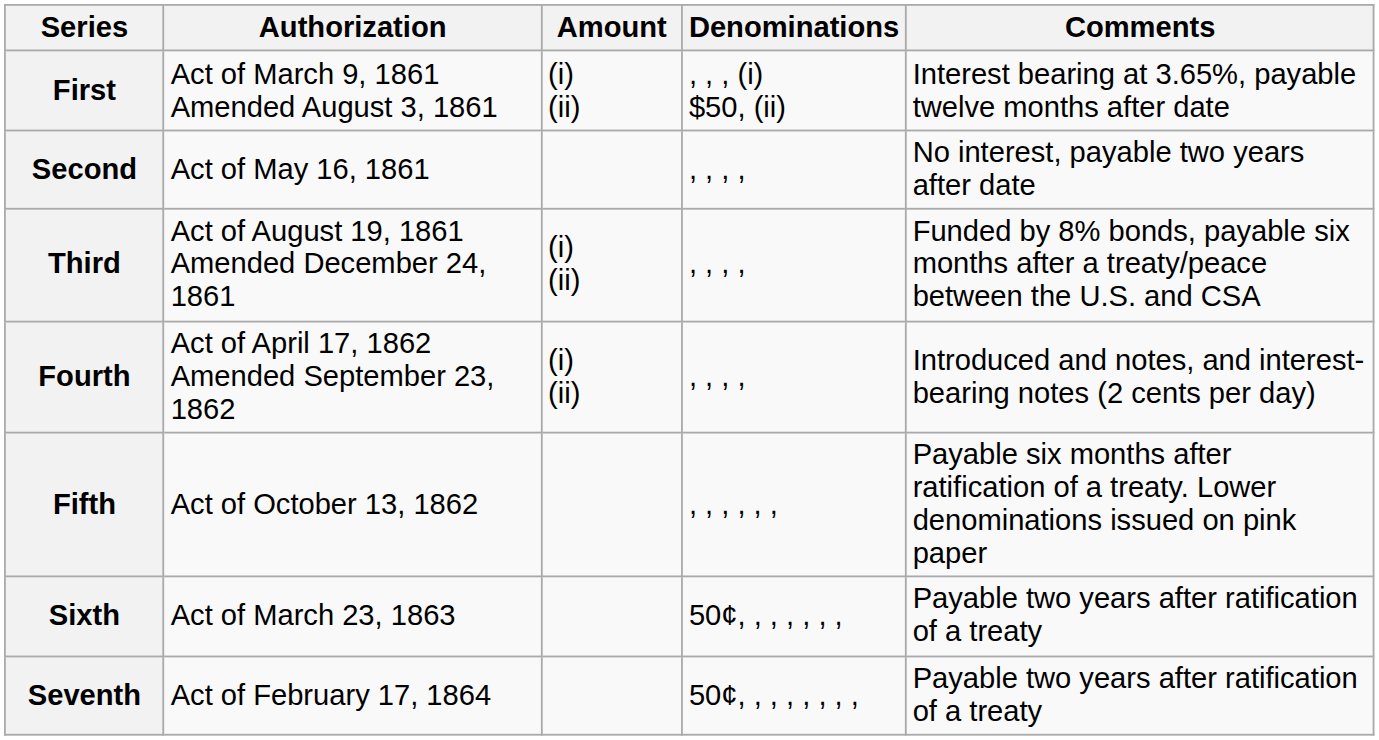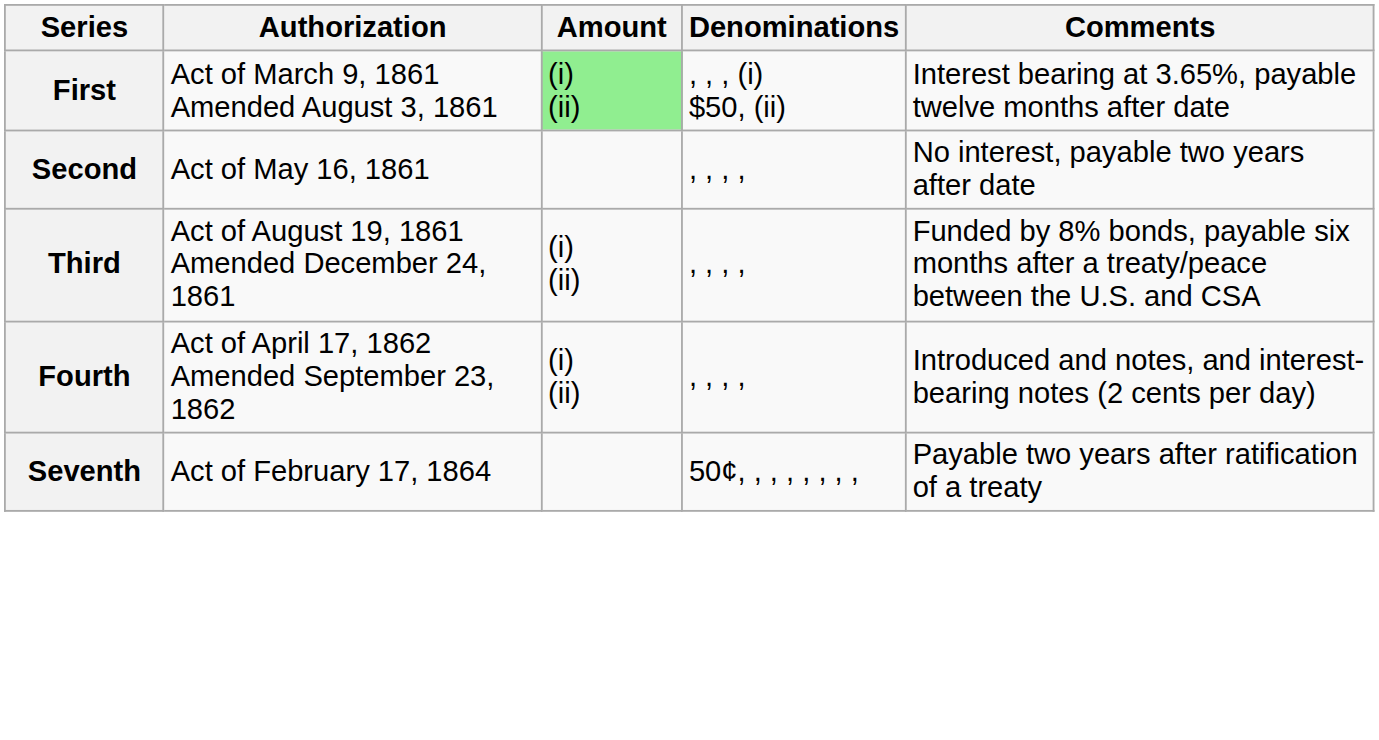 <table class="wikitable">
 <tr>
 <th scope="col" style="width:80px;">Series</th>
 <th scope="col" style="width:200px;">Authorization</th>
 <th scope="col" style="width:70px;">Amount</th>
 <th scope="col" style="width:40px;">Denominations</th>
 <th scope="col" style="width:250px;">Comments</th>
 </tr>
 <tr>
 <th scope="row">First</th>
 <td>Act of March 9, 1861<br>Amended August 3, 1861</td>
-<td> (i)<br> (ii)</td>
+<td style="background: lightgreen;"> (i)<br> (ii)</td>
 <td>, , ,  (i)<br>$50,  (ii)</td>
 <td>Interest bearing at 3.65%, payable twelve months after date</td>
 </tr>
 <tr>
 <th scope="row">Second</th>
 <td>Act of May 16, 1861</td>
 <td></td>
 <td>, , , , </td>
 <td>No interest, payable two years after date</td>
 </tr>
 <tr>
 <th scope="row">Third</th>
 <td>Act of August 19, 1861<br>Amended December 24, 1861</td>
 <td> (i)<br> (ii)</td>
 <td>, , , , </td>
 <td>Funded by 8% bonds, payable six months after a treaty/peace between the U.S. and CSA</td>
 </tr>
 <tr>
 <th scope="row">Fourth</th>
 <td>Act of April 17, 1862<br>Amended September 23, 1862</td>
 <td> (i)<br> (ii)</td>
 <td>, , , , </td>
 <td>Introduced  and  notes, and  interest-bearing notes (2 cents per day)</td>
 </tr>
 <tr>
-<th scope="row">Fifth</th>
-<td>Act of October 13, 1862</td>
-<td></td>
-<td>, , , , , , </td>
-<td>Payable six months after ratification of a treaty. Lower denominations issued on pink paper</td>
-</tr>
-<tr>
-<th scope="row">Sixth</th>
-<td>Act of March 23, 1863</td>
-<td></td>
-<td>50¢, , , , , , , </td>
-<td>Payable two years after ratification of a treaty</td>
-</tr>
-<tr>
 <th scope="row">Seventh</th>
 <td>Act of February 17, 1864</td>
 <td></td>
 <td>50¢, , , , , , , , </td>
 <td>Payable two years after ratification of a treaty</td>
 </tr>
 </table>
